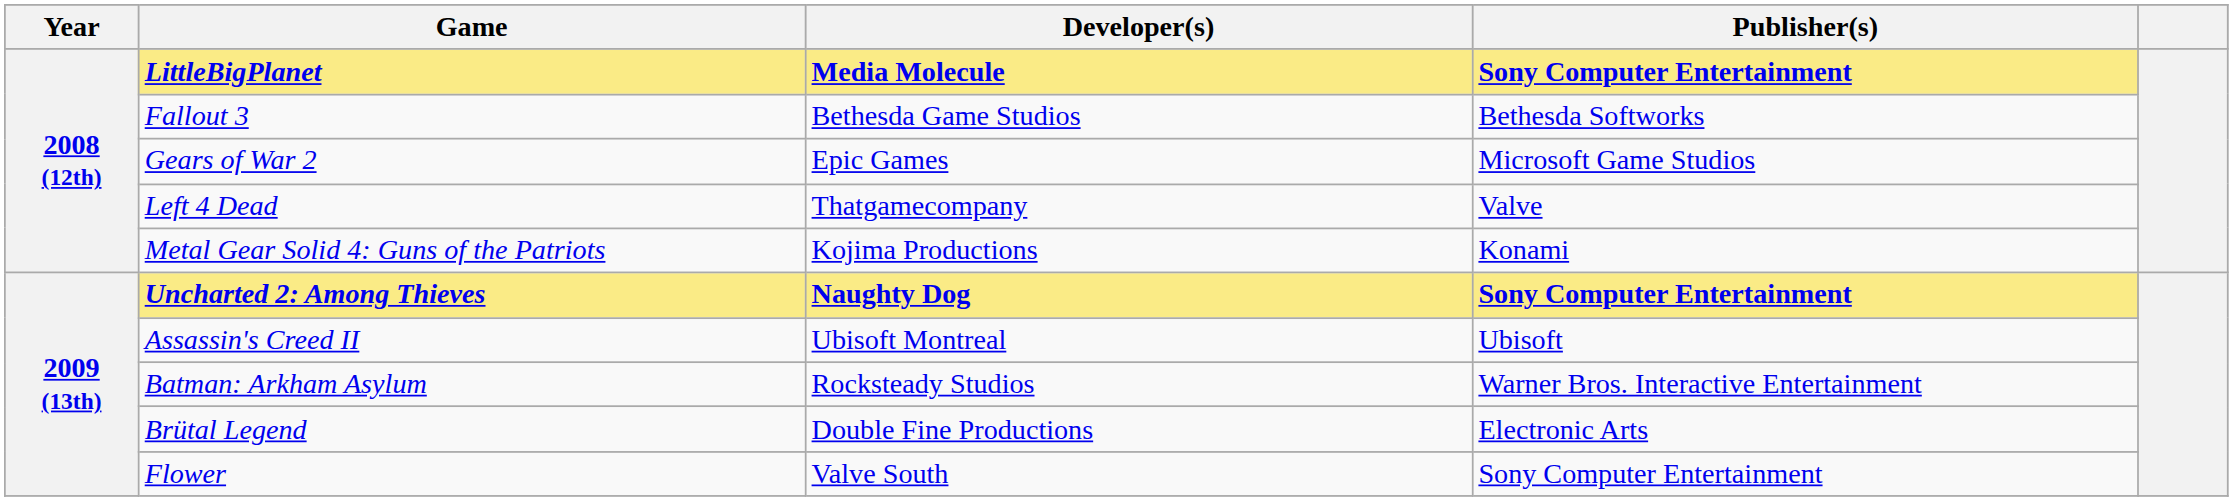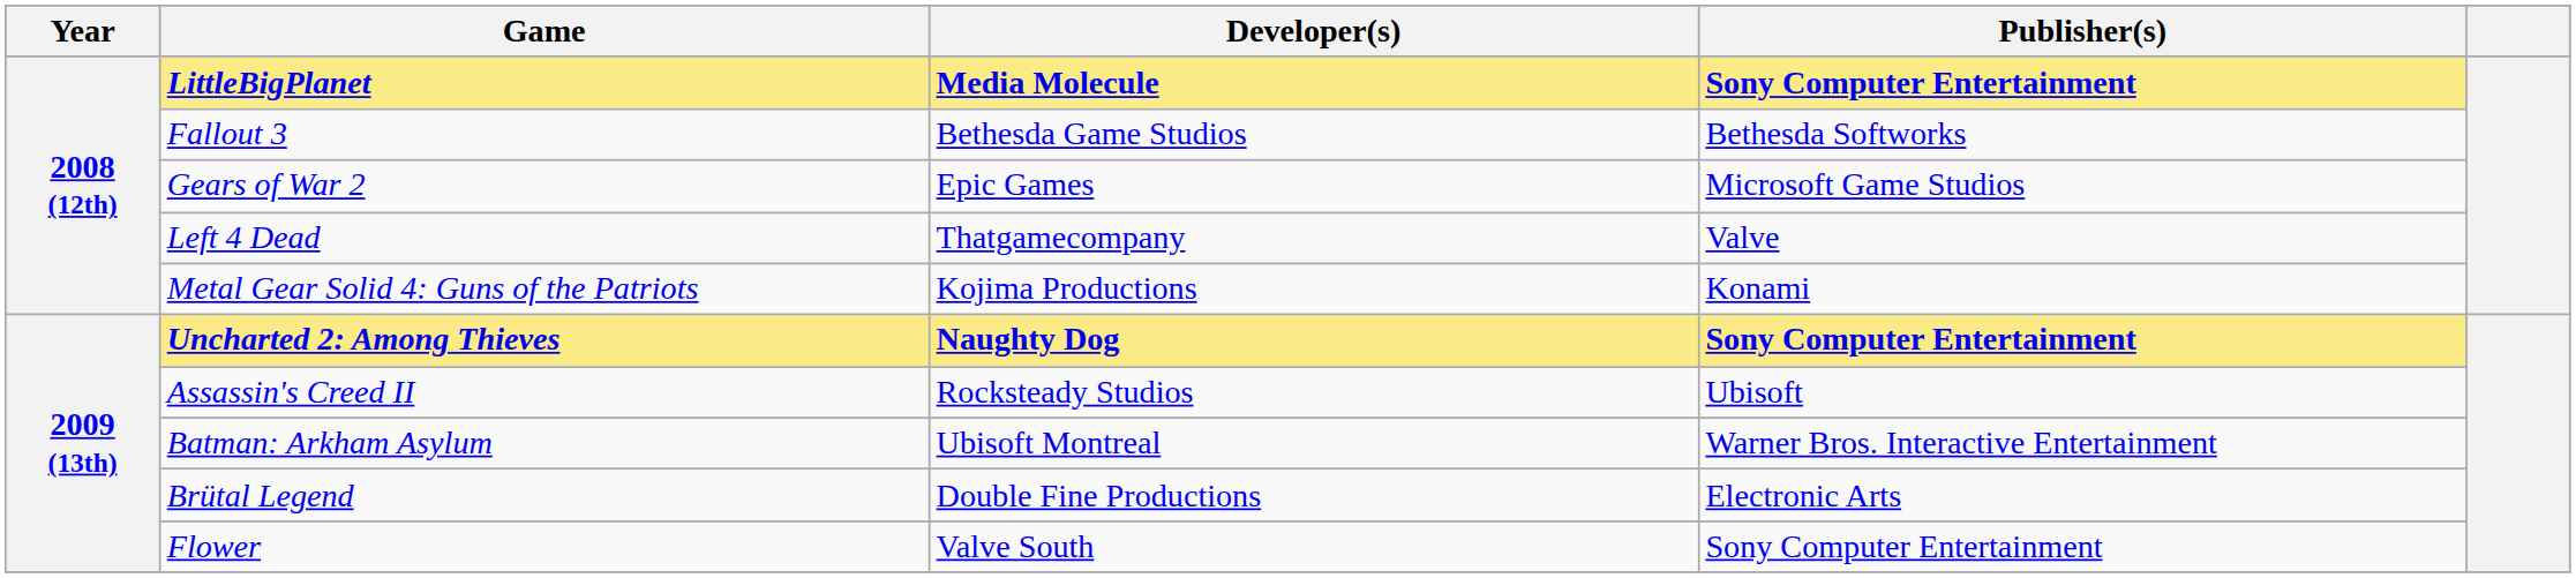 <table class="wikitable sortable" style="width:100%;">
 <tr style="background:#bebebe">
 <th scope="col" style="width:6%;">Year</th>
 <th scope="col" style="width:30%;">Game</th>
 <th scope="col" style="width:30%;">Developer(s)</th>
 <th scope="col" style="width:30%;">Publisher(s)</th>
 <th scope="col" style="width:4%;" class="unsortable"></th>
 </tr>
 <tr>
 <th scope="row" rowspan="5" style="text-align:center"><a href='#'>2008</a> <br><small><a href='#'>(12th)</a> </small></th>
 <td style="background:#FAEB86"><strong><em><a href='#'>LittleBigPlanet</a></em></strong></td>
 <td style="background:#FAEB86"><strong><a href='#'>Media Molecule</a></strong></td>
 <td style="background:#FAEB86"><strong><a href='#'>Sony Computer Entertainment</a></strong></td>
 <th scope="row" rowspan="5" style="text-align;center;"></th>
 </tr>
 <tr>
 <td><em><a href='#'>Fallout 3</a></em></td>
 <td><a href='#'>Bethesda Game Studios</a></td>
 <td><a href='#'>Bethesda Softworks</a></td>
 </tr>
 <tr>
 <td><em><a href='#'>Gears of War 2</a></em></td>
 <td><a href='#'>Epic Games</a></td>
 <td><a href='#'>Microsoft Game Studios</a></td>
 </tr>
 <tr>
 <td><em><a href='#'>Left 4 Dead</a></em></td>
 <td><a href='#'>Thatgamecompany</a></td>
 <td><a href='#'>Valve</a></td>
 </tr>
 <tr>
 <td><em><a href='#'>Metal Gear Solid 4: Guns of the Patriots</a></em></td>
 <td><a href='#'>Kojima Productions</a></td>
 <td><a href='#'>Konami</a></td>
 </tr>
 <tr>
 <th scope="row" rowspan="5" style="text-align:center"><a href='#'>2009</a> <br><small><a href='#'>(13th)</a> </small></th>
 <td style="background:#FAEB86"><strong><em><a href='#'>Uncharted 2: Among Thieves</a></em></strong></td>
 <td style="background:#FAEB86"><strong><a href='#'>Naughty Dog</a></strong></td>
 <td style="background:#FAEB86"><strong><a href='#'>Sony Computer Entertainment</a></strong></td>
 <th scope="row" rowspan="5" style="text-align;center;"></th>
 </tr>
 <tr>
 <td><em><a href='#'>Assassin's Creed II</a></em></td>
-<td><a href='#'>Ubisoft Montreal</a></td>
+<td><a href='#'>Rocksteady Studios</a></td>
 <td><a href='#'>Ubisoft</a></td>
 </tr>
 <tr>
 <td><em><a href='#'>Batman: Arkham Asylum</a></em></td>
-<td><a href='#'>Rocksteady Studios</a></td>
+<td><a href='#'>Ubisoft Montreal</a></td>
 <td><a href='#'>Warner Bros. Interactive Entertainment</a></td>
 </tr>
 <tr>
 <td><em><a href='#'>Brütal Legend</a></em></td>
 <td><a href='#'>Double Fine Productions</a></td>
 <td><a href='#'>Electronic Arts</a></td>
 </tr>
 <tr>
 <td><em><a href='#'>Flower</a></em></td>
 <td><a href='#'>Valve South</a></td>
 <td><a href='#'>Sony Computer Entertainment</a></td>
 </tr>
 </table>
